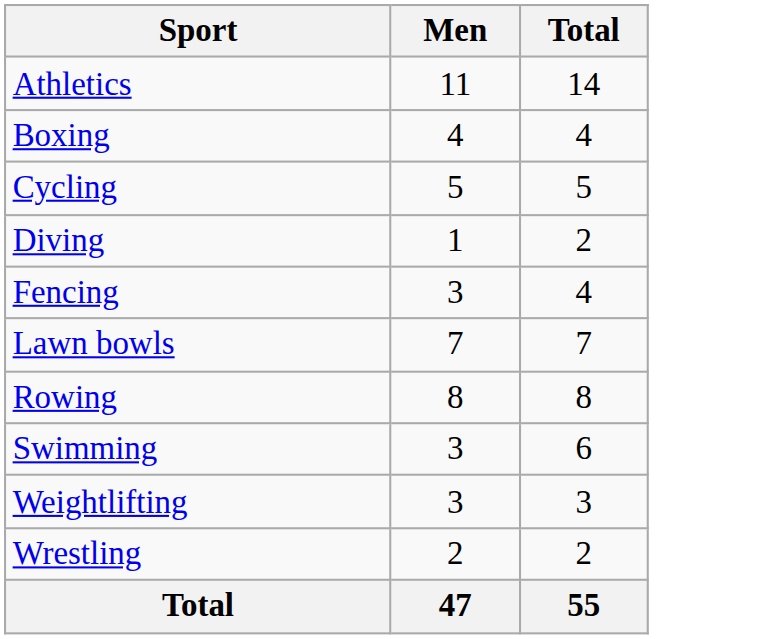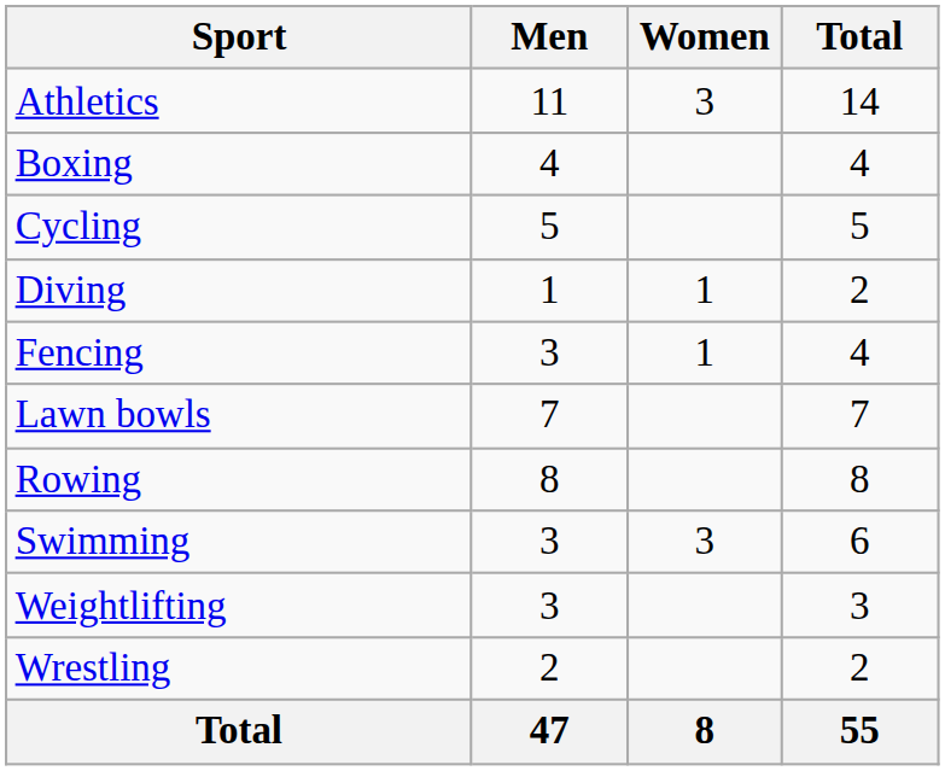 <table class="wikitable sortable" style="text-align:center;">
 <tr>
 <th width=180>Sport</th>
 <th width=55>Men</th>
+<th width=55>Women</th>
 <th width=55>Total</th>
 </tr>
 <tr>
 <td align=left><a href='#'>Athletics</a></td>
 <td>11</td>
+<td>3</td>
 <td>14</td>
 </tr>
 <tr>
 <td align=left><a href='#'>Boxing</a></td>
 <td>4</td>
+<td></td>
 <td>4</td>
 </tr>
 <tr>
 <td align=left><a href='#'>Cycling</a></td>
 <td>5</td>
+<td></td>
 <td>5</td>
 </tr>
 <tr>
 <td align=left><a href='#'>Diving</a></td>
+<td>1</td>
 <td>1</td>
 <td>2</td>
 </tr>
 <tr>
 <td align=left><a href='#'>Fencing</a></td>
 <td>3</td>
+<td>1</td>
 <td>4</td>
 </tr>
 <tr>
 <td align=left><a href='#'>Lawn bowls</a></td>
 <td>7</td>
+<td></td>
 <td>7</td>
 </tr>
 <tr>
 <td align=left><a href='#'>Rowing</a></td>
 <td>8</td>
+<td></td>
 <td>8</td>
 </tr>
 <tr>
 <td align=left><a href='#'>Swimming</a></td>
+<td>3</td>
 <td>3</td>
 <td>6</td>
 </tr>
 <tr>
 <td align=left><a href='#'>Weightlifting</a></td>
 <td>3</td>
+<td></td>
 <td>3</td>
 </tr>
 <tr>
 <td align=left><a href='#'>Wrestling</a></td>
 <td>2</td>
+<td></td>
 <td>2</td>
 </tr>
 <tr>
 <th>Total</th>
 <th>47</th>
+<th>8</th>
 <th>55</th>
 </tr>
 </table>
